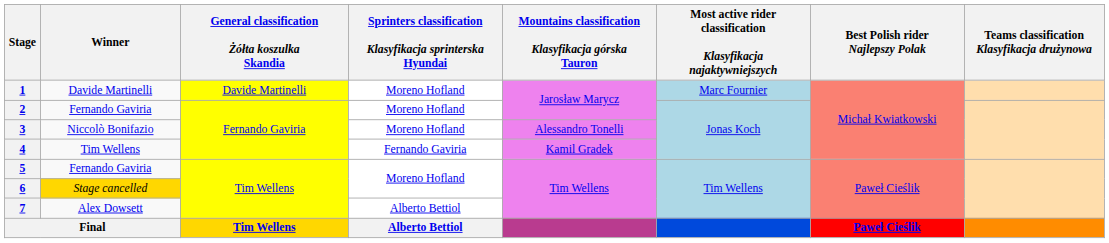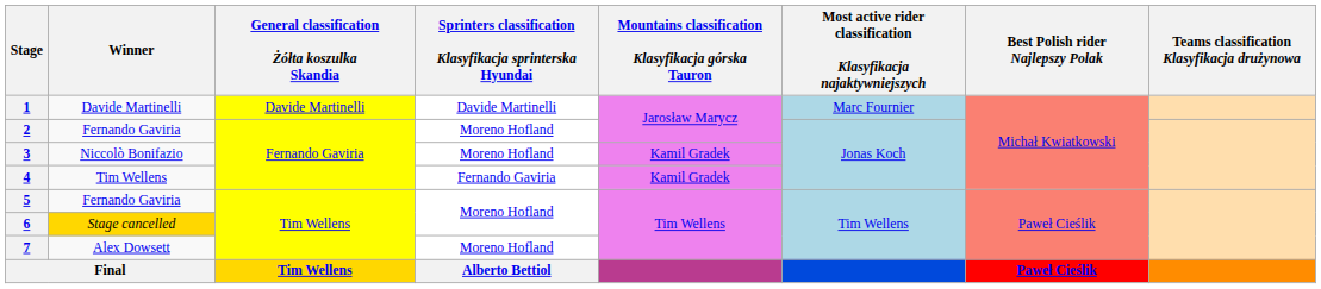 <table class="wikitable" style="text-align: center; font-size:smaller;">
 <tr style="background-color: #efefef;">
 <th width="1%">Stage</th>
 <th width="10%">Winner</th>
 <th width="12%"><a href='#'>General classification</a><br><br><em>Żółta koszulka</em><br><a href='#'>Skandia</a></th>
 <th width="11%"><a href='#'>Sprinters classification</a><br><br><em>Klasyfikacja sprinterska</em><br><a href='#'>Hyundai</a></th>
 <th width="11%"><a href='#'>Mountains classification</a><br><br><em>Klasyfikacja górska</em><br><a href='#'>Tauron</a></th>
 <th width="11%">Most active rider classification<br><br><em>Klasyfikacja najaktywniejszych</em></th>
 <th width="11%">Best Polish rider<br><em>Najlepszy Polak</em></th>
 <th width="10%">Teams classification<br><em>Klasyfikacja drużynowa</em></th>
 </tr>
 <tr>
 <th><a href='#'>1</a></th>
 <td><a href='#'>Davide Martinelli</a></td>
 <td style="background:yellow;"><a href='#'>Davide Martinelli</a></td>
-<td style="background:white;"><a href='#'>Moreno Hofland</a></td>
+<td style="background:white;"><a href='#'>Davide Martinelli</a></td>
 <td style="background:violet;" rowspan=2><a href='#'>Jarosław Marycz</a></td>
 <td style="background:lightblue;"><a href='#'>Marc Fournier</a></td>
 <td style="background:salmon;" rowspan=4><a href='#'>Michał Kwiatkowski</a></td>
 <td style="background:navajowhite;"></td>
 </tr>
 <tr>
 <th><a href='#'>2</a></th>
 <td><a href='#'>Fernando Gaviria</a></td>
 <td style="background:yellow;" rowspan=3><a href='#'>Fernando Gaviria</a></td>
 <td style="background:white;"><a href='#'>Moreno Hofland</a></td>
 <td style="background:lightblue;" rowspan=3><a href='#'>Jonas Koch</a></td>
 <td style="background:navajowhite;" rowspan=3></td>
 </tr>
 <tr>
 <th><a href='#'>3</a></th>
 <td><a href='#'>Niccolò Bonifazio</a></td>
 <td style="background:white;"><a href='#'>Moreno Hofland</a></td>
-<td style="background:violet;"><a href='#'>Alessandro Tonelli</a></td>
+<td style="background:violet;"><a href='#'>Kamil Gradek</a></td>
 </tr>
 <tr>
 <th><a href='#'>4</a></th>
 <td><a href='#'>Tim Wellens</a></td>
 <td style="background:white;"><a href='#'>Fernando Gaviria</a></td>
 <td style="background:violet;"><a href='#'>Kamil Gradek</a></td>
 </tr>
 <tr>
 <th><a href='#'>5</a></th>
 <td><a href='#'>Fernando Gaviria</a></td>
 <td style="background:yellow;" rowspan=3><a href='#'>Tim Wellens</a></td>
 <td style="background:white;" rowspan=2><a href='#'>Moreno Hofland</a></td>
 <td style="background:violet;" rowspan=3><a href='#'>Tim Wellens</a></td>
 <td style="background:lightblue;" rowspan=3><a href='#'>Tim Wellens</a></td>
 <td style="background:salmon;" rowspan=3><a href='#'>Paweł Cieślik</a></td>
 <td style="background:navajowhite;" rowspan=3></td>
 </tr>
 <tr>
 <th><a href='#'>6</a></th>
 <td style="background: gold;"><em>Stage cancelled</em></td>
 </tr>
 <tr>
 <th><a href='#'>7</a></th>
 <td><a href='#'>Alex Dowsett</a></td>
-<td style="background:white;"><a href='#'>Alberto Bettiol</a></td>
+<td style="background:white;"><a href='#'>Moreno Hofland</a></td>
 </tr>
 <tr>
 <th colspan=2>Final</th>
 <th style="background:gold;"><a href='#'>Tim Wellens</a></th>
 <th style="background:offwhite;"><a href='#'>Alberto Bettiol</a></th>
 <th style="background:#B93B8F;"></th>
 <th style="background:#0049DC;"></th>
 <th style="background:red;"><a href='#'>Paweł Cieślik</a></th>
 <th style="background:#FF8C00;"></th>
 </tr>
 </table>
